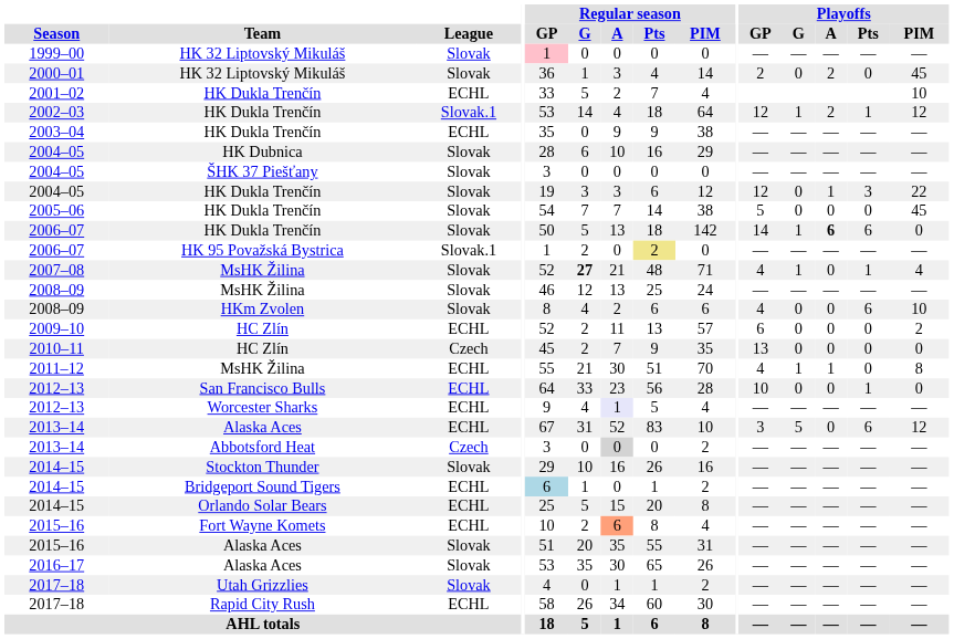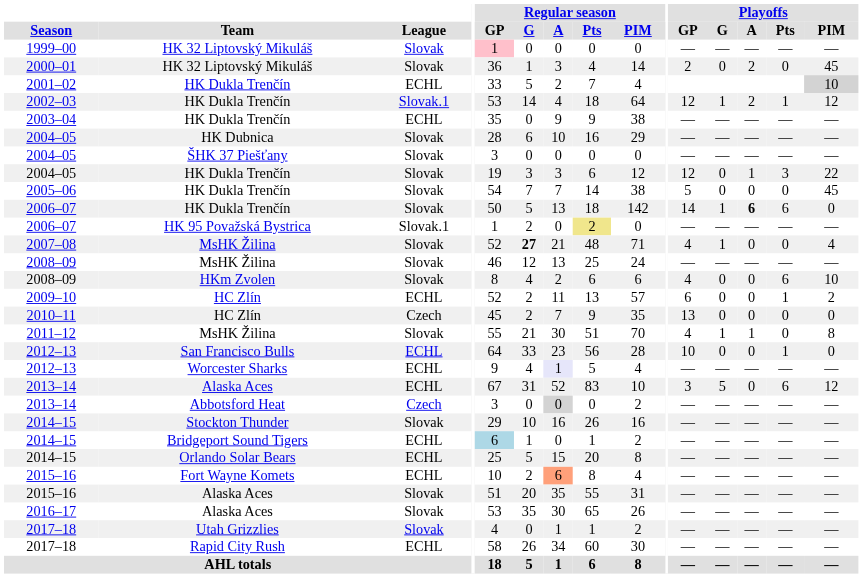 <table border="0" cellpadding="1" cellspacing="0" style="text-align:center; width:60em">
 <tr bgcolor="#e0e0e0">
 <th colspan="3" bgcolor="#ffffff"></th>
 <th rowspan="99" bgcolor="#ffffff"></th>
 <th colspan="5"><a href='#'>Regular season</a></th>
 <th rowspan="99" bgcolor="#ffffff"></th>
 <th colspan="5"><a href='#'>Playoffs</a></th>
 </tr>
 <tr bgcolor="#e0e0e0">
 <th><a href='#'>Season</a></th>
 <th>Team</th>
 <th>League</th>
 <th>GP</th>
 <th><a href='#'>G</a></th>
 <th><a href='#'>A</a></th>
 <th><a href='#'>Pts</a></th>
 <th><a href='#'>PIM</a></th>
 <th>GP</th>
 <th>G</th>
 <th>A</th>
 <th>Pts</th>
 <th>PIM</th>
 </tr>
 <tr>
 <td><a href='#'>1999–00</a></td>
 <td><a href='#'>HK 32 Liptovský Mikuláš</a></td>
 <td><a href='#'>Slovak</a></td>
 <td style="background: pink;">1</td>
 <td>0</td>
 <td>0</td>
 <td>0</td>
 <td>0</td>
 <td>—</td>
 <td>—</td>
 <td>—</td>
 <td>—</td>
 <td>—</td>
 </tr>
 <tr bgcolor="#f0f0f0">
 <td><a href='#'>2000–01</a></td>
 <td>HK 32 Liptovský Mikuláš</td>
 <td>Slovak</td>
 <td>36</td>
 <td>1</td>
 <td>3</td>
 <td>4</td>
 <td>14</td>
 <td>2</td>
 <td>0</td>
 <td>2</td>
 <td>0</td>
 <td>45</td>
 </tr>
 <tr>
 <td><a href='#'>2001–02</a></td>
 <td><a href='#'>HK Dukla Trenčín</a></td>
 <td>ECHL</td>
 <td>33</td>
 <td>5</td>
 <td>2</td>
 <td>7</td>
 <td>4</td>
 <td></td>
 <td></td>
 <td></td>
 <td></td>
-<td>10</td>
+<td style="background: lightgrey;">10</td>
 </tr>
 <tr bgcolor="#f0f0f0">
 <td><a href='#'>2002–03</a></td>
 <td>HK Dukla Trenčín</td>
 <td><a href='#'>Slovak.1</a></td>
 <td>53</td>
 <td>14</td>
 <td>4</td>
 <td>18</td>
 <td>64</td>
 <td>12</td>
 <td>1</td>
 <td>2</td>
 <td>1</td>
 <td>12</td>
 </tr>
 <tr>
 <td><a href='#'>2003–04</a></td>
 <td>HK Dukla Trenčín</td>
 <td>ECHL</td>
 <td>35</td>
 <td>0</td>
 <td>9</td>
 <td>9</td>
 <td>38</td>
 <td>—</td>
 <td>—</td>
 <td>—</td>
 <td>—</td>
 <td>—</td>
 </tr>
 <tr bgcolor="#f0f0f0">
 <td><a href='#'>2004–05</a></td>
 <td>HK Dubnica</td>
 <td>Slovak</td>
 <td>28</td>
 <td>6</td>
 <td>10</td>
 <td>16</td>
 <td>29</td>
 <td>—</td>
 <td>—</td>
 <td>—</td>
 <td>—</td>
 <td>—</td>
 </tr>
 <tr>
 <td><a href='#'>2004–05</a></td>
 <td><a href='#'>ŠHK 37 Piešťany</a></td>
 <td>Slovak</td>
 <td>3</td>
 <td>0</td>
 <td>0</td>
 <td>0</td>
 <td>0</td>
 <td>—</td>
 <td>—</td>
 <td>—</td>
 <td>—</td>
 <td>—</td>
 </tr>
 <tr bgcolor="#f0f0f0">
 <td>2004–05</td>
 <td>HK Dukla Trenčín</td>
 <td>Slovak</td>
 <td>19</td>
 <td>3</td>
 <td>3</td>
 <td>6</td>
 <td>12</td>
 <td>12</td>
 <td>0</td>
 <td>1</td>
 <td>3</td>
 <td>22</td>
 </tr>
 <tr>
 <td><a href='#'>2005–06</a></td>
 <td>HK Dukla Trenčín</td>
 <td>Slovak</td>
 <td>54</td>
 <td>7</td>
 <td>7</td>
 <td>14</td>
 <td>38</td>
 <td>5</td>
 <td>0</td>
 <td>0</td>
 <td>0</td>
 <td>45</td>
 </tr>
 <tr bgcolor="#f0f0f0">
 <td><a href='#'>2006–07</a></td>
 <td>HK Dukla Trenčín</td>
 <td>Slovak</td>
 <td>50</td>
 <td>5</td>
 <td>13</td>
 <td>18</td>
 <td>142</td>
 <td>14</td>
 <td>1</td>
 <td><strong>6</strong></td>
 <td>6</td>
 <td>0</td>
 </tr>
 <tr>
 <td><a href='#'>2006–07</a></td>
 <td><a href='#'>HK 95 Považská Bystrica</a></td>
 <td>Slovak.1</td>
 <td>1</td>
 <td>2</td>
 <td>0</td>
 <td style="background: khaki;">2</td>
 <td>0</td>
 <td>—</td>
 <td>—</td>
 <td>—</td>
 <td>—</td>
 <td>—</td>
 </tr>
 <tr bgcolor="#f0f0f0">
 <td><a href='#'>2007–08</a></td>
 <td><a href='#'>MsHK Žilina</a></td>
 <td>Slovak</td>
 <td>52</td>
 <td><strong>27</strong></td>
 <td>21</td>
 <td>48</td>
 <td>71</td>
 <td>4</td>
 <td>1</td>
 <td>0</td>
-<td>1</td>
+<td>0</td>
 <td>4</td>
 </tr>
 <tr>
 <td><a href='#'>2008–09</a></td>
 <td>MsHK Žilina</td>
 <td>Slovak</td>
 <td>46</td>
 <td>12</td>
 <td>13</td>
 <td>25</td>
 <td>24</td>
 <td>—</td>
 <td>—</td>
 <td>—</td>
 <td>—</td>
 <td>—</td>
 </tr>
 <tr bgcolor="#f0f0f0">
 <td>2008–09</td>
 <td><a href='#'>HKm Zvolen</a></td>
 <td>Slovak</td>
 <td>8</td>
 <td>4</td>
 <td>2</td>
 <td>6</td>
 <td>6</td>
 <td>4</td>
 <td>0</td>
 <td>0</td>
 <td>6</td>
 <td>10</td>
 </tr>
 <tr>
 <td><a href='#'>2009–10</a></td>
 <td><a href='#'>HC Zlín</a></td>
 <td>ECHL</td>
 <td>52</td>
 <td>2</td>
 <td>11</td>
 <td>13</td>
 <td>57</td>
 <td>6</td>
 <td>0</td>
 <td>0</td>
-<td>0</td>
+<td>1</td>
 <td>2</td>
 </tr>
 <tr bgcolor="#f0f0f0">
 <td><a href='#'>2010–11</a></td>
 <td>HC Zlín</td>
 <td>Czech</td>
 <td>45</td>
 <td>2</td>
 <td>7</td>
 <td>9</td>
 <td>35</td>
 <td>13</td>
 <td>0</td>
 <td>0</td>
 <td>0</td>
 <td>0</td>
 </tr>
 <tr>
 <td><a href='#'>2011–12</a></td>
 <td>MsHK Žilina</td>
-<td>ECHL</td>
+<td>Slovak</td>
 <td>55</td>
 <td>21</td>
 <td>30</td>
 <td>51</td>
 <td>70</td>
 <td>4</td>
 <td>1</td>
 <td>1</td>
 <td>0</td>
 <td>8</td>
 </tr>
 <tr bgcolor="#f0f0f0">
 <td><a href='#'>2012–13</a></td>
 <td><a href='#'>San Francisco Bulls</a></td>
 <td><a href='#'>ECHL</a></td>
 <td>64</td>
 <td>33</td>
 <td>23</td>
 <td>56</td>
 <td>28</td>
 <td>10</td>
 <td>0</td>
 <td>0</td>
 <td>1</td>
 <td>0</td>
 </tr>
 <tr>
 <td><a href='#'>2012–13</a></td>
 <td><a href='#'>Worcester Sharks</a></td>
 <td>ECHL</td>
 <td>9</td>
 <td>4</td>
 <td style="background: lavender;">1</td>
 <td>5</td>
 <td>4</td>
 <td>—</td>
 <td>—</td>
 <td>—</td>
 <td>—</td>
 <td>—</td>
 </tr>
 <tr bgcolor="#f0f0f0">
 <td><a href='#'>2013–14</a></td>
 <td><a href='#'>Alaska Aces</a></td>
 <td>ECHL</td>
 <td>67</td>
 <td>31</td>
 <td>52</td>
 <td>83</td>
 <td>10</td>
 <td>3</td>
 <td>5</td>
 <td>0</td>
 <td>6</td>
 <td>12</td>
 </tr>
 <tr>
 <td><a href='#'>2013–14</a></td>
 <td><a href='#'>Abbotsford Heat</a></td>
 <td><a href='#'>Czech</a></td>
 <td>3</td>
 <td>0</td>
 <td style="background: lightgrey;">0</td>
 <td>0</td>
 <td>2</td>
 <td>—</td>
 <td>—</td>
 <td>—</td>
 <td>—</td>
 <td>—</td>
 </tr>
 <tr bgcolor="#f0f0f0">
 <td><a href='#'>2014–15</a></td>
 <td><a href='#'>Stockton Thunder</a></td>
 <td>Slovak</td>
 <td>29</td>
 <td>10</td>
 <td>16</td>
 <td>26</td>
 <td>16</td>
 <td>—</td>
 <td>—</td>
 <td>—</td>
 <td>—</td>
 <td>—</td>
 </tr>
 <tr>
 <td><a href='#'>2014–15</a></td>
 <td><a href='#'>Bridgeport Sound Tigers</a></td>
 <td>ECHL</td>
 <td style="background: lightblue;">6</td>
 <td>1</td>
 <td>0</td>
 <td>1</td>
 <td>2</td>
 <td>—</td>
 <td>—</td>
 <td>—</td>
 <td>—</td>
 <td>—</td>
 </tr>
 <tr bgcolor="#f0f0f0">
 <td>2014–15</td>
 <td><a href='#'>Orlando Solar Bears</a></td>
 <td>ECHL</td>
 <td>25</td>
 <td>5</td>
 <td>15</td>
 <td>20</td>
 <td>8</td>
 <td>—</td>
 <td>—</td>
 <td>—</td>
 <td>—</td>
 <td>—</td>
 </tr>
 <tr>
 <td><a href='#'>2015–16</a></td>
 <td><a href='#'>Fort Wayne Komets</a></td>
 <td>ECHL</td>
 <td>10</td>
 <td>2</td>
 <td style="background: lightsalmon;">6</td>
 <td>8</td>
 <td>4</td>
 <td>—</td>
 <td>—</td>
 <td>—</td>
 <td>—</td>
 <td>—</td>
 </tr>
 <tr bgcolor="#f0f0f0">
 <td>2015–16</td>
 <td>Alaska Aces</td>
 <td>Slovak</td>
 <td>51</td>
 <td>20</td>
 <td>35</td>
 <td>55</td>
 <td>31</td>
 <td>—</td>
 <td>—</td>
 <td>—</td>
 <td>—</td>
 <td>—</td>
 </tr>
 <tr>
 <td><a href='#'>2016–17</a></td>
 <td>Alaska Aces</td>
 <td>Slovak</td>
 <td>53</td>
 <td>35</td>
 <td>30</td>
 <td>65</td>
 <td>26</td>
 <td>—</td>
 <td>—</td>
 <td>—</td>
 <td>—</td>
 <td>—</td>
 </tr>
 <tr bgcolor="#f0f0f0">
 <td><a href='#'>2017–18</a></td>
 <td><a href='#'>Utah Grizzlies</a></td>
 <td><a href='#'>Slovak</a></td>
 <td>4</td>
 <td>0</td>
 <td>1</td>
 <td>1</td>
 <td>2</td>
 <td>—</td>
 <td>—</td>
 <td>—</td>
 <td>—</td>
 <td>—</td>
 </tr>
 <tr>
 <td>2017–18</td>
 <td><a href='#'>Rapid City Rush</a></td>
 <td>ECHL</td>
 <td>58</td>
 <td>26</td>
 <td>34</td>
 <td>60</td>
 <td>30</td>
 <td>—</td>
 <td>—</td>
 <td>—</td>
 <td>—</td>
 <td>—</td>
 </tr>
 <tr bgcolor="#e0e0e0">
 <th colspan="3">AHL totals</th>
 <th>18</th>
 <th>5</th>
 <th>1</th>
 <th>6</th>
 <th>8</th>
 <th>—</th>
 <th>—</th>
 <th>—</th>
 <th>—</th>
 <th>—</th>
 </tr>
 </table>
